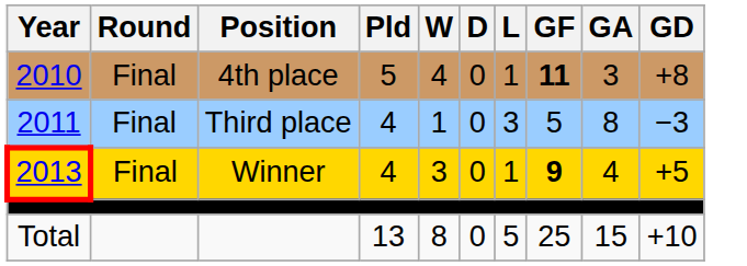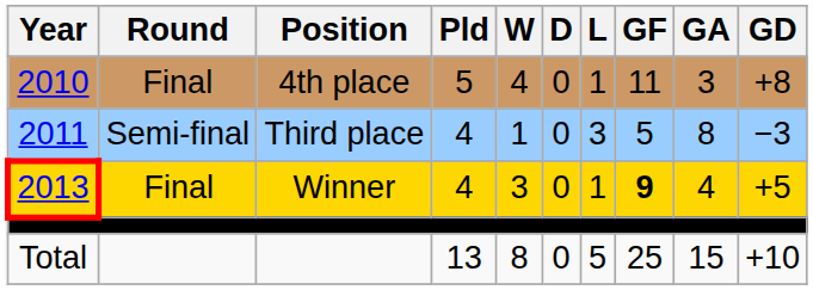 <table class="wikitable" style="text-align: center">
 <tr>
 <th>Year</th>
 <th>Round</th>
 <th>Position</th>
 <th>Pld</th>
 <th>W</th>
 <th>D</th>
 <th>L</th>
 <th>GF</th>
 <th>GA</th>
 <th>GD</th>
 </tr>
 <tr bgcolor="#cc9966">
 <td> <a href='#'>2010</a></td>
 <td>Final</td>
 <td>4th place</td>
 <td>5</td>
 <td>4</td>
 <td>0</td>
 <td>1</td>
-<td><strong>11</strong></td>
+<td>11</td>
 <td>3</td>
 <td>+8</td>
 </tr>
 <tr bgcolor="#9acdff">
 <td> <a href='#'>2011</a></td>
-<td>Final</td>
+<td>Semi-final</td>
 <td>Third place</td>
 <td>4</td>
 <td>1</td>
 <td>0</td>
 <td>3</td>
 <td>5</td>
 <td>8</td>
 <td>−3</td>
 </tr>
 <tr bgcolor=gold>
 <td style="border: 3px solid red"> <a href='#'>2013</a></td>
 <td>Final</td>
 <td>Winner</td>
 <td>4</td>
 <td>3</td>
 <td>0</td>
 <td>1</td>
 <td><strong>9</strong></td>
 <td>4</td>
 <td>+5</td>
 </tr>
 <tr>
 <td style="background:black" colspan=11></td>
 </tr>
 <tr>
 <td>Total</td>
 <td></td>
 <td></td>
 <td>13</td>
 <td>8</td>
 <td>0</td>
 <td>5</td>
 <td>25</td>
 <td>15</td>
 <td>+10</td>
 </tr>
 </table>
